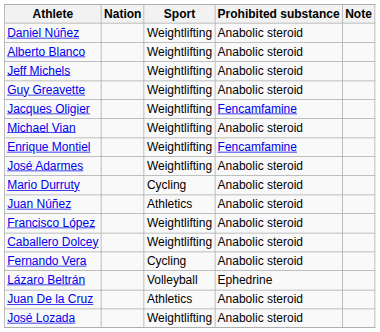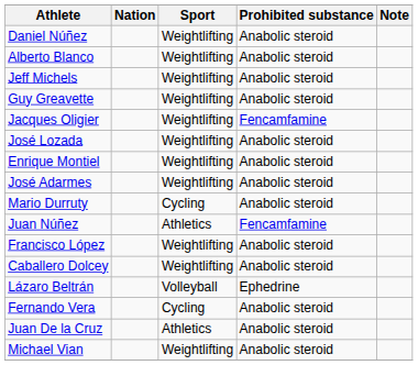 <table class="wikitable">
 <tr>
 </tr>
 <tr>
 <th>Athlete</th>
 <th>Nation</th>
 <th>Sport</th>
 <th>Prohibited substance</th>
 <th>Note</th>
 </tr>
 <tr>
 <td><a href='#'>Daniel Núñez</a></td>
 <td></td>
 <td>Weightlifting</td>
 <td>Anabolic steroid</td>
 <td></td>
 </tr>
 <tr>
 <td><a href='#'>Alberto Blanco</a></td>
 <td></td>
 <td>Weightlifting</td>
 <td>Anabolic steroid</td>
 <td></td>
 </tr>
 <tr>
 <td><a href='#'>Jeff Michels</a></td>
 <td></td>
 <td>Weightlifting</td>
 <td>Anabolic steroid</td>
 <td></td>
 </tr>
 <tr>
 <td><a href='#'>Guy Greavette</a></td>
 <td></td>
 <td>Weightlifting</td>
 <td>Anabolic steroid</td>
 <td></td>
 </tr>
 <tr>
 <td><a href='#'>Jacques Oligier</a></td>
 <td></td>
 <td>Weightlifting</td>
 <td><a href='#'>Fencamfamine</a></td>
 <td></td>
 </tr>
 <tr>
-<td><a href='#'>Michael Vian</a></td>
+<td><a href='#'>José Lozada</a></td>
 <td></td>
 <td>Weightlifting</td>
 <td>Anabolic steroid</td>
 <td></td>
 </tr>
 <tr>
 <td><a href='#'>Enrique Montiel</a></td>
 <td></td>
 <td>Weightlifting</td>
-<td><a href='#'>Fencamfamine</a></td>
+<td>Anabolic steroid</td>
 <td></td>
 </tr>
 <tr>
 <td><a href='#'>José Adarmes</a></td>
 <td></td>
 <td>Weightlifting</td>
 <td>Anabolic steroid</td>
 <td></td>
 </tr>
 <tr>
 <td><a href='#'>Mario Durruty</a></td>
 <td></td>
 <td>Cycling</td>
 <td>Anabolic steroid</td>
 <td></td>
 </tr>
 <tr>
 <td><a href='#'>Juan Núñez</a></td>
 <td></td>
 <td>Athletics</td>
-<td>Anabolic steroid</td>
+<td><a href='#'>Fencamfamine</a></td>
 <td></td>
 </tr>
 <tr>
 <td><a href='#'>Francisco López</a></td>
 <td></td>
 <td>Weightlifting</td>
 <td>Anabolic steroid</td>
 <td></td>
 </tr>
 <tr>
 <td><a href='#'>Caballero Dolcey</a></td>
 <td></td>
 <td>Weightlifting</td>
 <td>Anabolic steroid</td>
 <td></td>
 </tr>
 <tr>
+<td><a href='#'>Lázaro Beltrán</a></td>
+<td></td>
+<td>Volleyball</td>
+<td>Ephedrine</td>
+<td></td>
+</tr>
+<tr>
 <td><a href='#'>Fernando Vera</a></td>
 <td></td>
 <td>Cycling</td>
 <td>Anabolic steroid</td>
-<td></td>
-</tr>
-<tr>
-<td><a href='#'>Lázaro Beltrán</a></td>
-<td></td>
-<td>Volleyball</td>
-<td>Ephedrine</td>
 <td></td>
 </tr>
 <tr>
 <td><a href='#'>Juan De la Cruz</a></td>
 <td></td>
 <td>Athletics</td>
 <td>Anabolic steroid</td>
 <td></td>
 </tr>
 <tr>
-<td><a href='#'>José Lozada</a></td>
+<td><a href='#'>Michael Vian</a></td>
 <td></td>
 <td>Weightlifting</td>
 <td>Anabolic steroid</td>
 <td></td>
 </tr>
 <tr>
 </tr>
 </table>
